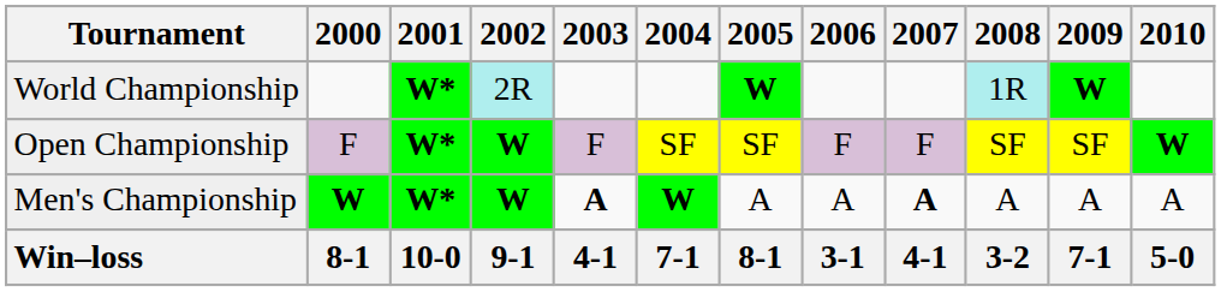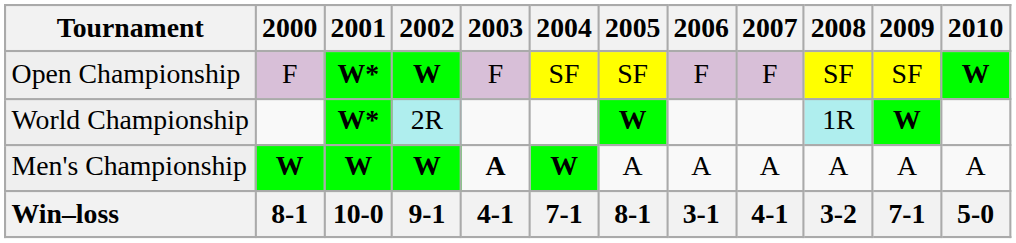 <table class=wikitable style=text-align:center;font-size:83%>
 <tr>
 <th>Tournament</th>
 <th>2000</th>
 <th>2001</th>
 <th>2002</th>
 <th>2003</th>
 <th>2004</th>
 <th>2005</th>
 <th>2006</th>
 <th>2007</th>
 <th>2008</th>
 <th>2009</th>
 <th>2010</th>
 </tr>
 <tr>
+<td style="background:#efefef; text-align:left;">Open Championship</td>
+<td style="background:thistle;">F</td>
+<td bgcolor=lime><strong>W*</strong></td>
+<td bgcolor=lime><strong>W</strong></td>
+<td style="background:thistle;">F</td>
+<td style="background:yellow;">SF</td>
+<td style="background:yellow;">SF</td>
+<td style="background:thistle;">F</td>
+<td style="background:thistle;">F</td>
+<td style="background:yellow;">SF</td>
+<td style="background:yellow;">SF</td>
+<td bgcolor=lime><strong>W</strong></td>
+</tr>
+<tr>
 <td style="background:#efefef; text-align:left;">World Championship</td>
 <td></td>
 <td bgcolor=lime><strong>W*</strong></td>
 <td style="background:#afeeee;">2R</td>
 <td></td>
 <td></td>
 <td bgcolor=lime><strong>W</strong></td>
 <td></td>
 <td></td>
 <td style="background:#afeeee;">1R</td>
 <td bgcolor=lime><strong>W</strong></td>
 <td></td>
 </tr>
 <tr>
-<td style="background:#efefef; text-align:left;">Open Championship</td>
-<td style="background:thistle;">F</td>
-<td bgcolor=lime><strong>W*</strong></td>
-<td bgcolor=lime><strong>W</strong></td>
-<td style="background:thistle;">F</td>
-<td style="background:yellow;">SF</td>
-<td style="background:yellow;">SF</td>
-<td style="background:thistle;">F</td>
-<td style="background:thistle;">F</td>
-<td style="background:yellow;">SF</td>
-<td style="background:yellow;">SF</td>
-<td bgcolor=lime><strong>W</strong></td>
-</tr>
-<tr>
 <td style="background:#efefef; text-align:left;">Men's Championship</td>
 <td bgcolor=lime><strong>W</strong></td>
-<td bgcolor=lime><strong>W*</strong></td>
+<td bgcolor=lime><strong>W</strong></td>
 <td bgcolor=lime><strong>W</strong></td>
 <td><strong>A</strong></td>
 <td bgcolor=lime><strong>W</strong></td>
 <td>A</td>
 <td>A</td>
-<td><strong>A</strong></td>
+<td>A</td>
 <td>A</td>
 <td>A</td>
 <td>A</td>
 </tr>
 <tr>
 <th style=text-align:left>Win–loss</th>
 <th>8-1</th>
 <th>10-0</th>
 <th>9-1</th>
 <th>4-1</th>
 <th>7-1</th>
 <th>8-1</th>
 <th>3-1</th>
 <th>4-1</th>
 <th>3-2</th>
 <th>7-1</th>
 <th>5-0</th>
 </tr>
 </table>
